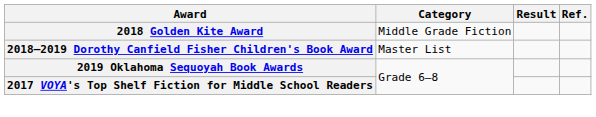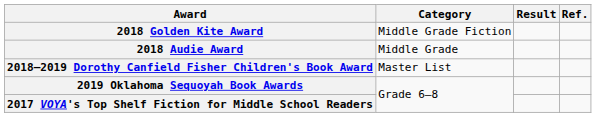 <table class="wikitable plainrowheaders sortable">
 <tr>
 <th>Award</th>
 <th>Category</th>
 <th>Result</th>
 <th class="unsortable">Ref.</th>
 </tr>
 <tr>
 <th scope="row">2018 <a href='#'>Golden Kite Award</a></th>
 <td>Middle Grade Fiction</td>
+<td></td>
+<td style="text-align:center;"></td>
+</tr>
+<tr>
+<th scope="row">2018 <a href='#'>Audie Award</a></th>
+<td Middle Grade>Middle Grade</td>
 <td></td>
 <td style="text-align:center;"></td>
 </tr>
 <tr>
 <th scope="row">2018—2019 <a href='#'>Dorothy Canfield Fisher Children's Book Award</a></th>
 <td Master List>Master List</td>
 <td></td>
 <td style="text-align:center;"></td>
 </tr>
 <tr>
 <th scope="row">2019 Oklahoma <a href='#'>Sequoyah Book Awards</a></th>
 <td rowspan="2" Grade 6—8>Grade 6—8</td>
 <td></td>
 <td style="text-align:center;"></td>
 </tr>
 <tr>
 <th scope="row">2017 <a href='#'><em>VOYA</em></a>'s Top Shelf Fiction for Middle School Readers</th>
 <td></td>
 <td style="text-align:center;"></td>
 </tr>
 </table>
